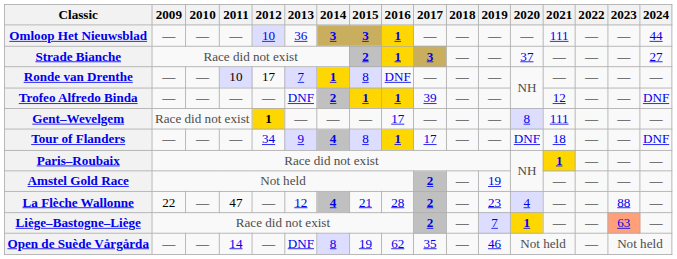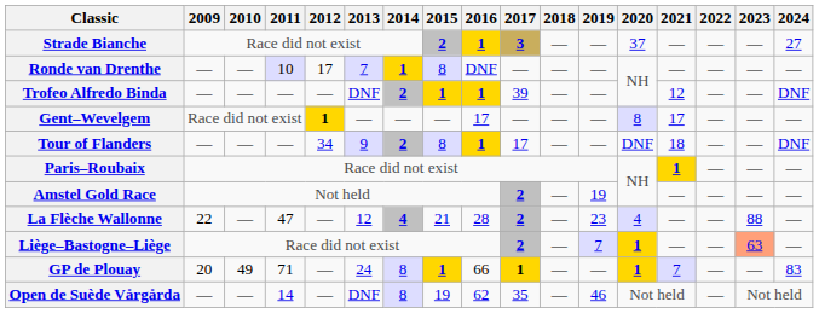 <table class="wikitable plainrowheaders">
 <tr style="background:#eee;">
 <th>Classic</th>
 <th>2009</th>
 <th>2010</th>
 <th>2011</th>
 <th>2012</th>
 <th>2013</th>
 <th>2014</th>
 <th>2015</th>
 <th>2016</th>
 <th>2017</th>
 <th>2018</th>
 <th>2019</th>
 <th>2020</th>
 <th>2021</th>
 <th>2022</th>
 <th>2023</th>
 <th>2024</th>
-</tr>
-<tr style="text-align:center;">
-<th scope="row"><a href='#'>Omloop Het Nieuwsblad</a></th>
-<td>—</td>
-<td>—</td>
-<td>—</td>
-<td style="background:#ddf;"><a href='#'>10</a></td>
-<td><a href='#'>36</a></td>
-<td style="background:#C9AE5D;"><a href='#'><strong>3</strong></a></td>
-<td style="background:#C9AE5D;"><a href='#'><strong>3</strong></a></td>
-<td style="background:gold;"><a href='#'><strong>1</strong></a></td>
-<td>—</td>
-<td>—</td>
-<td>—</td>
-<td>—</td>
-<td><a href='#'>111</a></td>
-<td>—</td>
-<td>—</td>
-<td><a href='#'>44</a></td>
 </tr>
 <tr style="text-align:center;">
 <th scope="row"><a href='#'>Strade Bianche</a></th>
 <td style="color:#4d4d4d;" colspan=6>Race did not exist</td>
 <td style="background:silver;"><a href='#'><strong>2</strong></a></td>
 <td style="background:gold;"><a href='#'><strong>1</strong></a></td>
 <td style="background:#C9AE5D;"><a href='#'><strong>3</strong></a></td>
 <td>—</td>
 <td>—</td>
 <td><a href='#'>37</a></td>
 <td>—</td>
 <td>—</td>
 <td>—</td>
 <td><a href='#'>27</a></td>
 </tr>
 <tr style="text-align:center;">
 <th scope="row"><a href='#'>Ronde van Drenthe</a></th>
 <td>—</td>
 <td>—</td>
 <td style="background:#ddf;">10</td>
 <td>17</td>
 <td style="background:#ddf;"><a href='#'>7</a></td>
 <td style="background:gold;"><a href='#'><strong>1</strong></a></td>
 <td style="background:#ddf;"><a href='#'>8</a></td>
 <td><a href='#'>DNF</a></td>
 <td>—</td>
 <td>—</td>
 <td>—</td>
 <td style="color:#4d4d4d;" rowspan=2>NH</td>
 <td>—</td>
 <td>—</td>
 <td>—</td>
 <td>—</td>
 </tr>
 <tr style="text-align:center;">
 <th scope="row"><a href='#'>Trofeo Alfredo Binda</a></th>
 <td>—</td>
 <td>—</td>
 <td>—</td>
 <td>—</td>
 <td><a href='#'>DNF</a></td>
 <td style="background:silver;"><a href='#'><strong>2</strong></a></td>
 <td style="background:gold;"><a href='#'><strong>1</strong></a></td>
 <td style="background:gold;"><a href='#'><strong>1</strong></a></td>
 <td><a href='#'>39</a></td>
 <td>—</td>
 <td>—</td>
 <td><a href='#'>12</a></td>
 <td>—</td>
 <td>—</td>
 <td><a href='#'>DNF</a></td>
 </tr>
 <tr style="text-align:center;">
 <th scope="row"><a href='#'>Gent–Wevelgem</a></th>
 <td style="color:#4d4d4d;" colspan=3>Race did not exist</td>
 <th style="background:gold;">1</th>
 <td>—</td>
 <td>—</td>
 <td>—</td>
 <td><a href='#'>17</a></td>
 <td>—</td>
 <td>—</td>
 <td>—</td>
 <td style="background:#ddf;"><a href='#'>8</a></td>
-<td><a href='#'>111</a></td>
+<td><a href='#'>17</a></td>
 <td>—</td>
 <td>—</td>
 <td>—</td>
 </tr>
 <tr style="text-align:center;">
 <th scope="row"><a href='#'>Tour of Flanders</a></th>
 <td>—</td>
 <td>—</td>
 <td>—</td>
 <td><a href='#'>34</a></td>
 <td style="background:#ddf;"><a href='#'>9</a></td>
-<td style="background:silver;"><a href='#'><strong>4</strong></a></td>
+<td style="background:silver;"><a href='#'><strong>2</strong></a></td>
 <td style="background:#ddf;"><a href='#'>8</a></td>
 <td style="background:gold;"><a href='#'><strong>1</strong></a></td>
 <td><a href='#'>17</a></td>
 <td>—</td>
 <td>—</td>
 <td><a href='#'>DNF</a></td>
 <td><a href='#'>18</a></td>
 <td>—</td>
 <td>—</td>
 <td><a href='#'>DNF</a></td>
 </tr>
 <tr style="text-align:center;">
 <th scope="row"><a href='#'>Paris–Roubaix</a></th>
 <td style="color:#4d4d4d;" colspan=11>Race did not exist</td>
 <td style="color:#4d4d4d;" rowspan=2>NH</td>
 <td style="background:gold;"><a href='#'><strong>1</strong></a></td>
 <td>—</td>
 <td>—</td>
 <td>—</td>
 </tr>
 <tr style="text-align:center;">
 <th scope="row"><a href='#'>Amstel Gold Race</a></th>
 <td style="color:#4d4d4d;" colspan=8>Not held</td>
 <td style="background:silver;"><a href='#'><strong>2</strong></a></td>
 <td>—</td>
 <td><a href='#'>19</a></td>
 <td>—</td>
 <td>—</td>
 <td>—</td>
 <td>—</td>
 </tr>
 <tr style="text-align:center;">
 <th scope="row"><a href='#'>La Flèche Wallonne</a></th>
 <td>22</td>
 <td>—</td>
 <td>47</td>
 <td>—</td>
 <td><a href='#'>12</a></td>
 <td style="background:silver;"><a href='#'><strong>4</strong></a></td>
 <td><a href='#'>21</a></td>
 <td><a href='#'>28</a></td>
 <td style="background:silver;"><a href='#'><strong>2</strong></a></td>
 <td>—</td>
 <td><a href='#'>23</a></td>
 <td style="background:#ddf;"><a href='#'>4</a></td>
 <td>—</td>
 <td>—</td>
 <td><a href='#'>88</a></td>
 <td>—</td>
 </tr>
 <tr style="text-align:center;">
 <th scope="row"><a href='#'>Liège–Bastogne–Liège</a></th>
 <td style="color:#4d4d4d;" colspan=8>Race did not exist</td>
 <td style="background:silver;"><a href='#'><strong>2</strong></a></td>
 <td>—</td>
 <td style="background:#ddf;"><a href='#'>7</a></td>
 <td style="background:gold;"><a href='#'><strong>1</strong></a></td>
 <td>—</td>
 <td>—</td>
 <td style="background: lightsalmon;"><a href='#'>63</a></td>
 <td>—</td>
 </tr>
 <tr style="text-align:center;">
+<th scope="row"><a href='#'>GP de Plouay</a></th>
+<td>20</td>
+<td>49</td>
+<td>71</td>
+<td>—</td>
+<td><a href='#'>24</a></td>
+<td style="background:#ddf;"><a href='#'>8</a></td>
+<td style="background:gold;"><a href='#'><strong>1</strong></a></td>
+<td>66</td>
+<th style="background:gold;"><strong>1</strong></th>
+<td>—</td>
+<td>—</td>
+<td style="background:gold;"><a href='#'><strong>1</strong></a></td>
+<td style="background:#ddf;"><a href='#'>7</a></td>
+<td>—</td>
+<td>—</td>
+<td><a href='#'>83</a></td>
+</tr>
+<tr style="text-align:center;">
 <th scope="row"><a href='#'>Open de Suède Vårgårda</a></th>
 <td>—</td>
 <td>—</td>
 <td><a href='#'>14</a></td>
 <td>—</td>
 <td><a href='#'>DNF</a></td>
 <td style="background:#ddf;"><a href='#'>8</a></td>
 <td><a href='#'>19</a></td>
 <td><a href='#'>62</a></td>
 <td><a href='#'>35</a></td>
 <td>—</td>
 <td><a href='#'>46</a></td>
 <td style="color:#4d4d4d;" colspan=2>Not held</td>
 <td>—</td>
 <td style="color:#4d4d4d;" colspan=2>Not held</td>
 </tr>
 </table>
